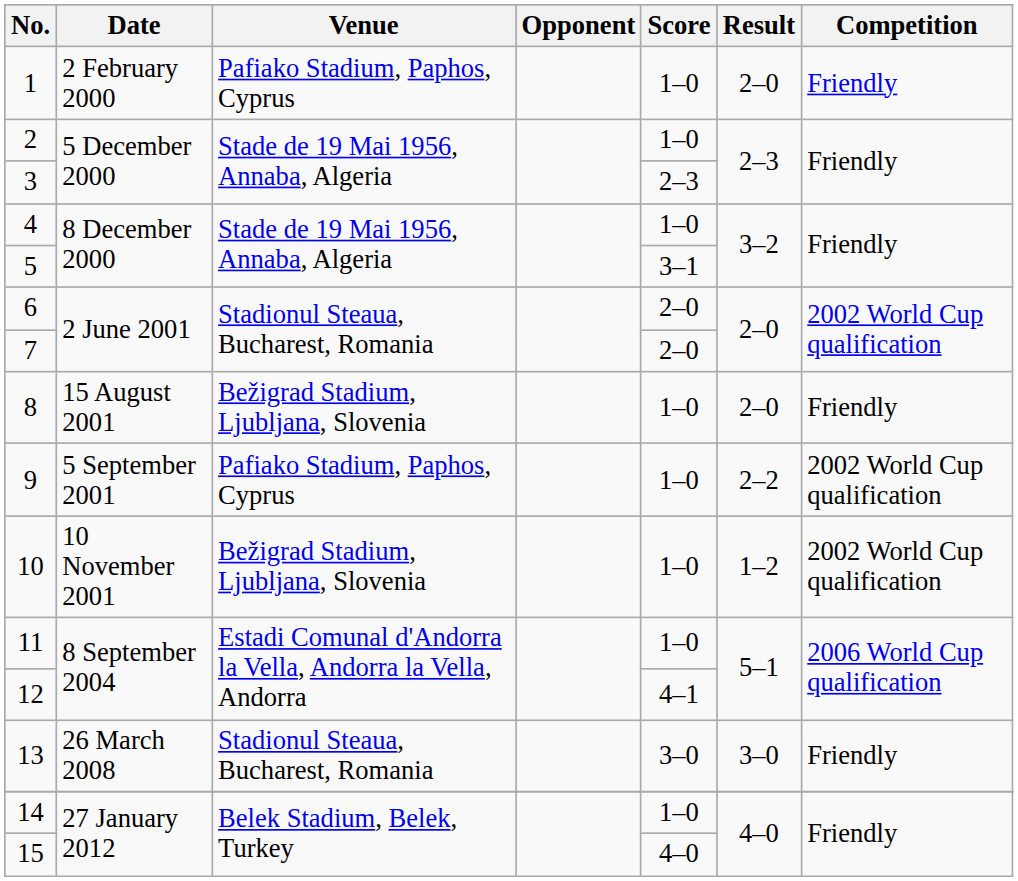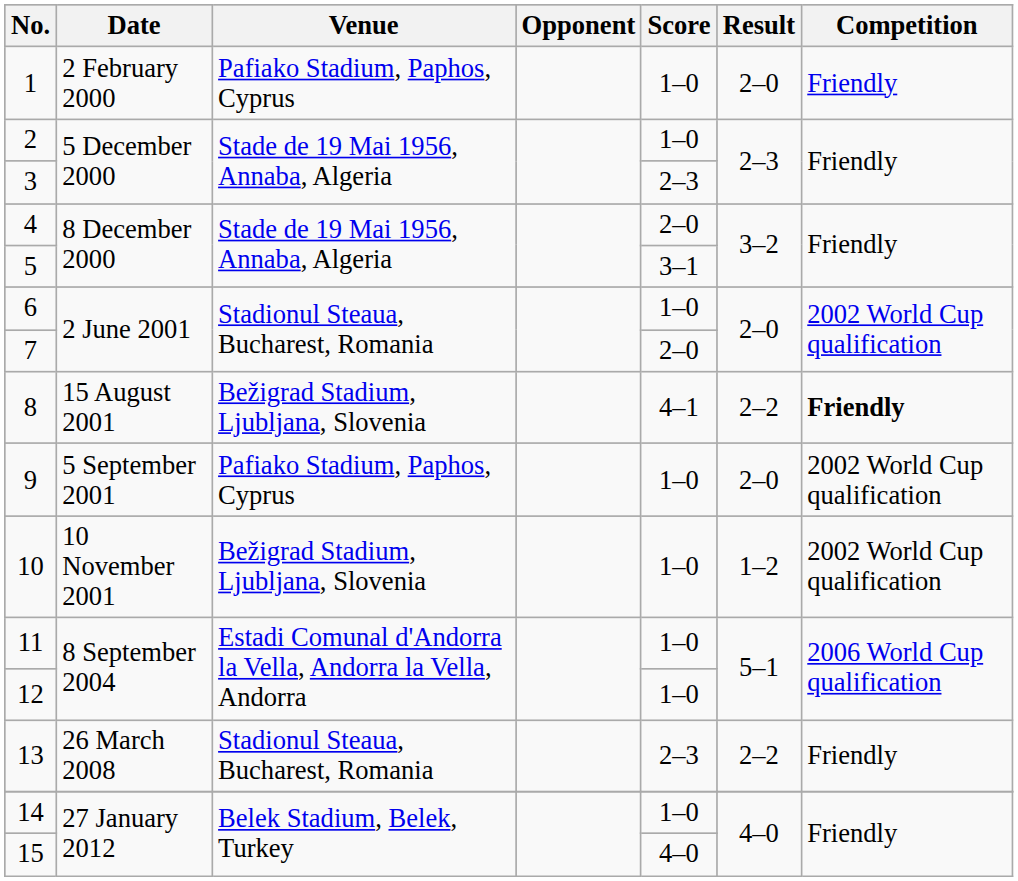 <table class="wikitable sortable">
 <tr>
 <th scope="col">No.</th>
 <th scope="col">Date</th>
 <th scope="col">Venue</th>
 <th scope="col">Opponent</th>
 <th scope="col">Score</th>
 <th scope="col">Result</th>
 <th scope="col">Competition</th>
 </tr>
 <tr>
 <td style="text-align:center">1</td>
 <td>2 February 2000</td>
 <td><a href='#'>Pafiako Stadium</a>, <a href='#'>Paphos</a>, Cyprus</td>
 <td></td>
 <td style="text-align:center">1–0</td>
 <td style="text-align:center">2–0</td>
 <td><a href='#'>Friendly</a></td>
 </tr>
 <tr>
 <td style="text-align:center">2</td>
 <td rowspan="2">5 December 2000</td>
 <td rowspan="2"><a href='#'>Stade de 19 Mai 1956</a>, <a href='#'>Annaba</a>, Algeria</td>
 <td rowspan="2"></td>
 <td style="text-align:center">1–0</td>
 <td rowspan="2" style="text-align:center">2–3</td>
 <td rowspan="2">Friendly</td>
 </tr>
 <tr>
 <td style="text-align:center">3</td>
 <td style="text-align:center">2–3</td>
 </tr>
 <tr>
 <td style="text-align:center">4</td>
 <td rowspan="2">8 December 2000</td>
 <td rowspan="2"><a href='#'>Stade de 19 Mai 1956</a>, <a href='#'>Annaba</a>, Algeria</td>
 <td rowspan="2"></td>
-<td style="text-align:center">1–0</td>
+<td style="text-align:center">2–0</td>
 <td rowspan="2" style="text-align:center">3–2</td>
 <td rowspan="2">Friendly</td>
 </tr>
 <tr>
 <td style="text-align:center">5</td>
 <td style="text-align:center">3–1</td>
 </tr>
 <tr>
 <td style="text-align:center">6</td>
 <td rowspan="2">2 June 2001</td>
 <td rowspan="2"><a href='#'>Stadionul Steaua</a>, Bucharest, Romania</td>
 <td rowspan="2"></td>
-<td style="text-align:center">2–0</td>
+<td style="text-align:center">1–0</td>
 <td rowspan="2" style="text-align:center">2–0</td>
 <td rowspan="2"><a href='#'>2002 World Cup qualification</a></td>
 </tr>
 <tr>
 <td style="text-align:center">7</td>
 <td style="text-align:center">2–0</td>
 </tr>
 <tr>
 <td style="text-align:center">8</td>
 <td>15 August 2001</td>
 <td><a href='#'>Bežigrad Stadium</a>, <a href='#'>Ljubljana</a>, Slovenia</td>
 <td></td>
-<td style="text-align:center">1–0</td>
-<td style="text-align:center">2–0</td>
-<td>Friendly</td>
+<td style="text-align:center">4–1</td>
+<td style="text-align:center">2–2</td>
+<td><strong>Friendly</strong></td>
 </tr>
 <tr>
 <td style="text-align:center">9</td>
 <td>5 September 2001</td>
 <td><a href='#'>Pafiako Stadium</a>, <a href='#'>Paphos</a>, Cyprus</td>
 <td></td>
 <td style="text-align:center">1–0</td>
-<td style="text-align:center">2–2</td>
+<td style="text-align:center">2–0</td>
 <td>2002 World Cup qualification</td>
 </tr>
 <tr>
 <td style="text-align:center">10</td>
 <td>10 November 2001</td>
 <td><a href='#'>Bežigrad Stadium</a>, <a href='#'>Ljubljana</a>, Slovenia</td>
 <td></td>
 <td style="text-align:center">1–0</td>
 <td style="text-align:center">1–2</td>
 <td>2002 World Cup qualification</td>
 </tr>
 <tr>
 <td style="text-align:center">11</td>
 <td rowspan="2">8 September 2004</td>
 <td rowspan="2"><a href='#'>Estadi Comunal d'Andorra la Vella</a>, <a href='#'>Andorra la Vella</a>, Andorra</td>
 <td rowspan="2"></td>
 <td style="text-align:center">1–0</td>
 <td rowspan="2" style="text-align:center">5–1</td>
 <td rowspan="2"><a href='#'>2006 World Cup qualification</a></td>
 </tr>
 <tr>
 <td style="text-align:center">12</td>
-<td style="text-align:center">4–1</td>
+<td style="text-align:center">1–0</td>
 </tr>
 <tr>
 <td style="text-align:center">13</td>
 <td>26 March 2008</td>
 <td><a href='#'>Stadionul Steaua</a>, Bucharest, Romania</td>
 <td></td>
-<td style="text-align:center">3–0</td>
-<td style="text-align:center">3–0</td>
+<td style="text-align:center">2–3</td>
+<td style="text-align:center">2–2</td>
 <td>Friendly</td>
 </tr>
 <tr>
 </tr>
 <tr>
 <td style="text-align:center">14</td>
 <td rowspan="2">27 January 2012</td>
 <td rowspan="2"><a href='#'>Belek Stadium</a>, <a href='#'>Belek</a>, Turkey</td>
 <td rowspan="2"></td>
 <td style="text-align:center">1–0</td>
 <td rowspan="2" style="text-align:center">4–0</td>
 <td rowspan="2">Friendly</td>
 </tr>
 <tr>
 <td style="text-align:center">15</td>
 <td style="text-align:center">4–0</td>
 </tr>
 </table>
